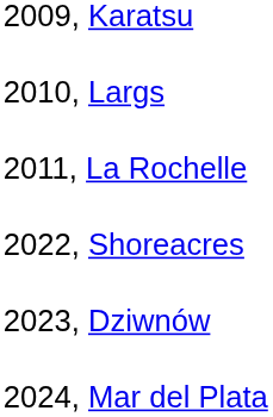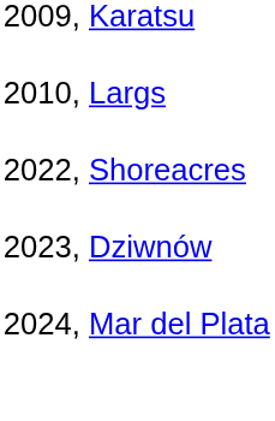 <table>
 <tr>
 <td><br>2009, <a href='#'>Karatsu</a></td>
 <td></td>
 <td></td>
 <td></td>
 </tr>
 <tr>
 <td><br>2010, <a href='#'>Largs</a></td>
-<td></td>
-<td></td>
-<td></td>
-</tr>
-<tr>
-<td><br>2011, <a href='#'>La Rochelle</a></td>
 <td></td>
 <td></td>
 <td></td>
 </tr>
 <tr>
 <td><br>2022, <a href='#'>Shoreacres</a></td>
 <td></td>
 <td></td>
 <td></td>
 </tr>
 <tr>
 <td><br>2023, <a href='#'>Dziwnów</a></td>
 <td></td>
 <td></td>
 <td></td>
 </tr>
 <tr>
 <td><br>2024, <a href='#'>Mar del Plata</a></td>
 <td></td>
 <td></td>
 <td></td>
 </tr>
 </table>
